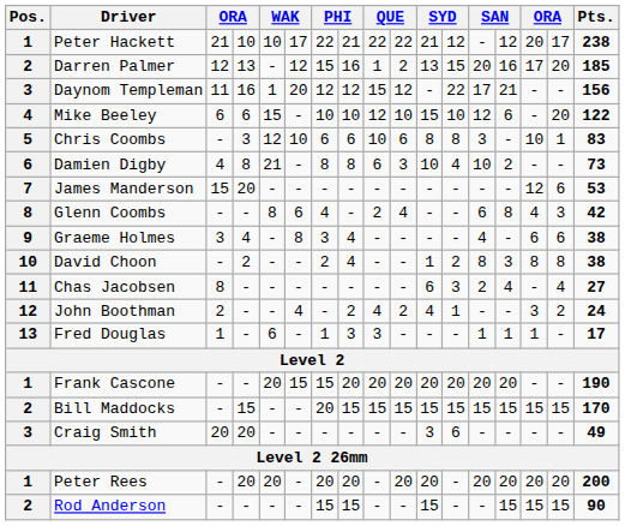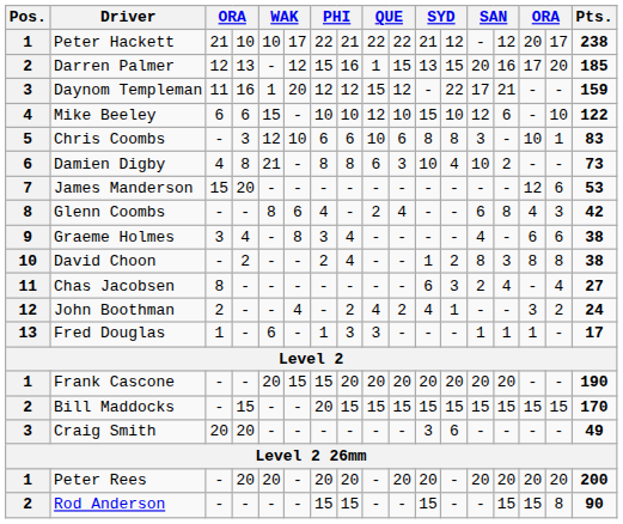 <table class="wikitable" style="font-size: 85%; text-align:center">
 <tr>
 <th>Pos.</th>
 <th>Driver</th>
 <th colspan=2><a href='#'>ORA</a></th>
 <th colspan=2><a href='#'>WAK</a></th>
 <th colspan=2><a href='#'>PHI</a></th>
 <th colspan=2><a href='#'>QUE</a></th>
 <th colspan=2><a href='#'>SYD</a></th>
 <th colspan=2><a href='#'>SAN</a></th>
 <th colspan=2><a href='#'>ORA</a></th>
 <th>Pts.</th>
 </tr>
 <tr>
 <th>1</th>
 <td align=left>Peter Hackett</td>
 <td>21</td>
 <td>10</td>
 <td>10</td>
 <td>17</td>
 <td>22</td>
 <td>21</td>
 <td>22</td>
 <td>22</td>
 <td>21</td>
 <td>12</td>
 <td>-</td>
 <td>12</td>
 <td>20</td>
 <td>17</td>
 <td><strong>238</strong></td>
 </tr>
 <tr>
 <th>2</th>
 <td align=left>Darren Palmer</td>
 <td>12</td>
 <td>13</td>
 <td>-</td>
 <td>12</td>
 <td>15</td>
 <td>16</td>
 <td>1</td>
-<td>2</td>
+<td>15</td>
 <td>13</td>
 <td>15</td>
 <td>20</td>
 <td>16</td>
 <td>17</td>
 <td>20</td>
 <td><strong>185</strong></td>
 </tr>
 <tr>
 <th>3</th>
 <td align=left>Daynom Templeman</td>
 <td>11</td>
 <td>16</td>
 <td>1</td>
 <td>20</td>
 <td>12</td>
 <td>12</td>
 <td>15</td>
 <td>12</td>
 <td>-</td>
 <td>22</td>
 <td>17</td>
 <td>21</td>
 <td>-</td>
 <td>-</td>
-<td><strong>156</strong></td>
+<td><strong>159</strong></td>
 </tr>
 <tr>
 <th>4</th>
 <td align=left>Mike Beeley</td>
 <td>6</td>
 <td>6</td>
 <td>15</td>
 <td>-</td>
 <td>10</td>
 <td>10</td>
 <td>12</td>
 <td>10</td>
 <td>15</td>
 <td>10</td>
 <td>12</td>
 <td>6</td>
 <td>-</td>
-<td>20</td>
+<td>10</td>
 <td><strong>122</strong></td>
 </tr>
 <tr>
 <th>5</th>
 <td align=left>Chris Coombs</td>
 <td>-</td>
 <td>3</td>
 <td>12</td>
 <td>10</td>
 <td>6</td>
 <td>6</td>
 <td>10</td>
 <td>6</td>
 <td>8</td>
 <td>8</td>
 <td>3</td>
 <td>-</td>
 <td>10</td>
 <td>1</td>
 <td><strong>83</strong></td>
 </tr>
 <tr>
 <th>6</th>
 <td align=left>Damien Digby</td>
 <td>4</td>
 <td>8</td>
 <td>21</td>
 <td>-</td>
 <td>8</td>
 <td>8</td>
 <td>6</td>
 <td>3</td>
 <td>10</td>
 <td>4</td>
 <td>10</td>
 <td>2</td>
 <td>-</td>
 <td>-</td>
 <td><strong>73</strong></td>
 </tr>
 <tr>
 <th>7</th>
 <td align=left>James Manderson</td>
 <td>15</td>
 <td>20</td>
 <td>-</td>
 <td>-</td>
 <td>-</td>
 <td>-</td>
 <td>-</td>
 <td>-</td>
 <td>-</td>
 <td>-</td>
 <td>-</td>
 <td>-</td>
 <td>12</td>
 <td>6</td>
 <td><strong>53</strong></td>
 </tr>
 <tr>
 <th>8</th>
 <td align=left>Glenn Coombs</td>
 <td>-</td>
 <td>-</td>
 <td>8</td>
 <td>6</td>
 <td>4</td>
 <td>-</td>
 <td>2</td>
 <td>4</td>
 <td>-</td>
 <td>-</td>
 <td>6</td>
 <td>8</td>
 <td>4</td>
 <td>3</td>
 <td><strong>42</strong></td>
 </tr>
 <tr>
 <th>9</th>
 <td align=left>Graeme Holmes</td>
 <td>3</td>
 <td>4</td>
 <td>-</td>
 <td>8</td>
 <td>3</td>
 <td>4</td>
 <td>-</td>
 <td>-</td>
 <td>-</td>
 <td>-</td>
 <td>4</td>
 <td>-</td>
 <td>6</td>
 <td>6</td>
 <td><strong>38</strong></td>
 </tr>
 <tr>
 <th>10</th>
 <td align=left>David Choon</td>
 <td>-</td>
 <td>2</td>
 <td>-</td>
 <td>-</td>
 <td>2</td>
 <td>4</td>
 <td>-</td>
 <td>-</td>
 <td>1</td>
 <td>2</td>
 <td>8</td>
 <td>3</td>
 <td>8</td>
 <td>8</td>
 <td><strong>38</strong></td>
 </tr>
 <tr>
 <th>11</th>
 <td align=left>Chas Jacobsen</td>
 <td>8</td>
 <td>-</td>
 <td>-</td>
 <td>-</td>
 <td>-</td>
 <td>-</td>
 <td>-</td>
 <td>-</td>
 <td>6</td>
 <td>3</td>
 <td>2</td>
 <td>4</td>
 <td>-</td>
 <td>4</td>
 <td><strong>27</strong></td>
 </tr>
 <tr>
 <th>12</th>
 <td align=left>John Boothman</td>
 <td>2</td>
 <td>-</td>
 <td>-</td>
 <td>4</td>
 <td>-</td>
 <td>2</td>
 <td>4</td>
 <td>2</td>
 <td>4</td>
 <td>1</td>
 <td>-</td>
 <td>-</td>
 <td>3</td>
 <td>2</td>
 <td><strong>24</strong></td>
 </tr>
 <tr>
 <th>13</th>
 <td align=left>Fred Douglas</td>
 <td>1</td>
 <td>-</td>
 <td>6</td>
 <td>-</td>
 <td>1</td>
 <td>3</td>
 <td>3</td>
 <td>-</td>
 <td>-</td>
 <td>-</td>
 <td>1</td>
 <td>1</td>
 <td>1</td>
 <td>-</td>
 <td><strong>17</strong></td>
 </tr>
 <tr>
 <th colspan=20>Level 2</th>
 </tr>
 <tr>
 <th>1</th>
 <td align=left>Frank Cascone</td>
 <td>-</td>
 <td>-</td>
 <td>20</td>
 <td>15</td>
 <td>15</td>
 <td>20</td>
 <td>20</td>
 <td>20</td>
 <td>20</td>
 <td>20</td>
 <td>20</td>
 <td>20</td>
 <td>-</td>
 <td>-</td>
 <td><strong>190</strong></td>
 </tr>
 <tr>
 <th>2</th>
 <td align=left>Bill Maddocks</td>
 <td>-</td>
 <td>15</td>
 <td>-</td>
 <td>-</td>
 <td>20</td>
 <td>15</td>
 <td>15</td>
 <td>15</td>
 <td>15</td>
 <td>15</td>
 <td>15</td>
 <td>15</td>
 <td>15</td>
 <td>15</td>
 <td><strong>170</strong></td>
 </tr>
 <tr>
 <th>3</th>
 <td align=left>Craig Smith</td>
 <td>20</td>
 <td>20</td>
 <td>-</td>
 <td>-</td>
 <td>-</td>
 <td>-</td>
 <td>-</td>
 <td>-</td>
 <td>3</td>
 <td>6</td>
 <td>-</td>
 <td>-</td>
 <td>-</td>
 <td>-</td>
 <td><strong>49</strong></td>
 </tr>
 <tr>
 <th colspan=20>Level 2 26mm</th>
 </tr>
 <tr>
 <th>1</th>
 <td align=left>Peter Rees</td>
 <td>-</td>
 <td>20</td>
 <td>20</td>
 <td>-</td>
 <td>20</td>
 <td>20</td>
 <td>-</td>
 <td>20</td>
 <td>20</td>
 <td>-</td>
 <td>20</td>
 <td>20</td>
 <td>20</td>
 <td>20</td>
 <td><strong>200</strong></td>
 </tr>
 <tr>
 <th>2</th>
 <td align=left><a href='#'>Rod Anderson</a></td>
 <td>-</td>
 <td>-</td>
 <td>-</td>
 <td>-</td>
 <td>15</td>
 <td>15</td>
 <td>-</td>
 <td>-</td>
 <td>15</td>
 <td>-</td>
 <td>-</td>
 <td>15</td>
 <td>15</td>
-<td>15</td>
+<td>8</td>
 <td><strong>90</strong></td>
 </tr>
 </table>
